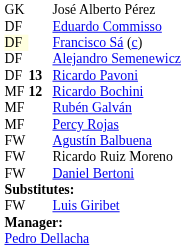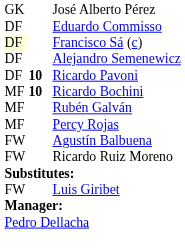 <table cellspacing="0" cellpadding="0" style="font-size:90%; margin:0.2em auto;">
 <tr>
 <th width="25"></th>
 <th width="25"></th>
 </tr>
 <tr>
 <td>GK</td>
 <td></td>
 <td> José Alberto Pérez</td>
 </tr>
 <tr>
 <td>DF</td>
 <td></td>
 <td> <a href='#'>Eduardo Commisso</a></td>
 </tr>
 <tr>
 <td style="background: lightyellow;">DF</td>
 <td></td>
 <td> <a href='#'>Francisco Sá</a> (<a href='#'>c</a>)</td>
 </tr>
 <tr>
 <td>DF</td>
 <td></td>
 <td> <a href='#'>Alejandro Semenewicz</a></td>
 </tr>
 <tr>
 <td>DF</td>
-<td><strong>13</strong></td>
+<td><strong>10</strong></td>
 <td> <a href='#'>Ricardo Pavoni</a></td>
 </tr>
 <tr>
 <td>MF</td>
-<td><strong>12</strong></td>
+<td><strong>10</strong></td>
 <td> <a href='#'>Ricardo Bochini</a></td>
 </tr>
 <tr>
 <td>MF</td>
 <td></td>
 <td> <a href='#'>Rubén Galván</a></td>
 </tr>
 <tr>
 <td>MF</td>
 <td></td>
 <td> <a href='#'>Percy Rojas</a></td>
 </tr>
 <tr>
 <td>FW</td>
 <td></td>
 <td> <a href='#'>Agustín Balbuena</a></td>
 </tr>
 <tr>
 <td>FW</td>
 <td></td>
 <td> Ricardo Ruiz Moreno</td>
 </tr>
 <tr>
-<td>FW</td>
-<td></td>
-<td> <a href='#'>Daniel Bertoni</a></td>
-<td></td>
-<td></td>
-</tr>
-<tr>
 <td colspan=3><strong>Substitutes:</strong></td>
 </tr>
 <tr>
 <td>FW</td>
 <td></td>
 <td> <a href='#'>Luis Giribet</a></td>
 <td></td>
 <td></td>
 </tr>
 <tr>
 <td colspan=3><strong>Manager:</strong></td>
 </tr>
 <tr>
 <td colspan=4> <a href='#'>Pedro Dellacha</a></td>
 </tr>
 </table>
